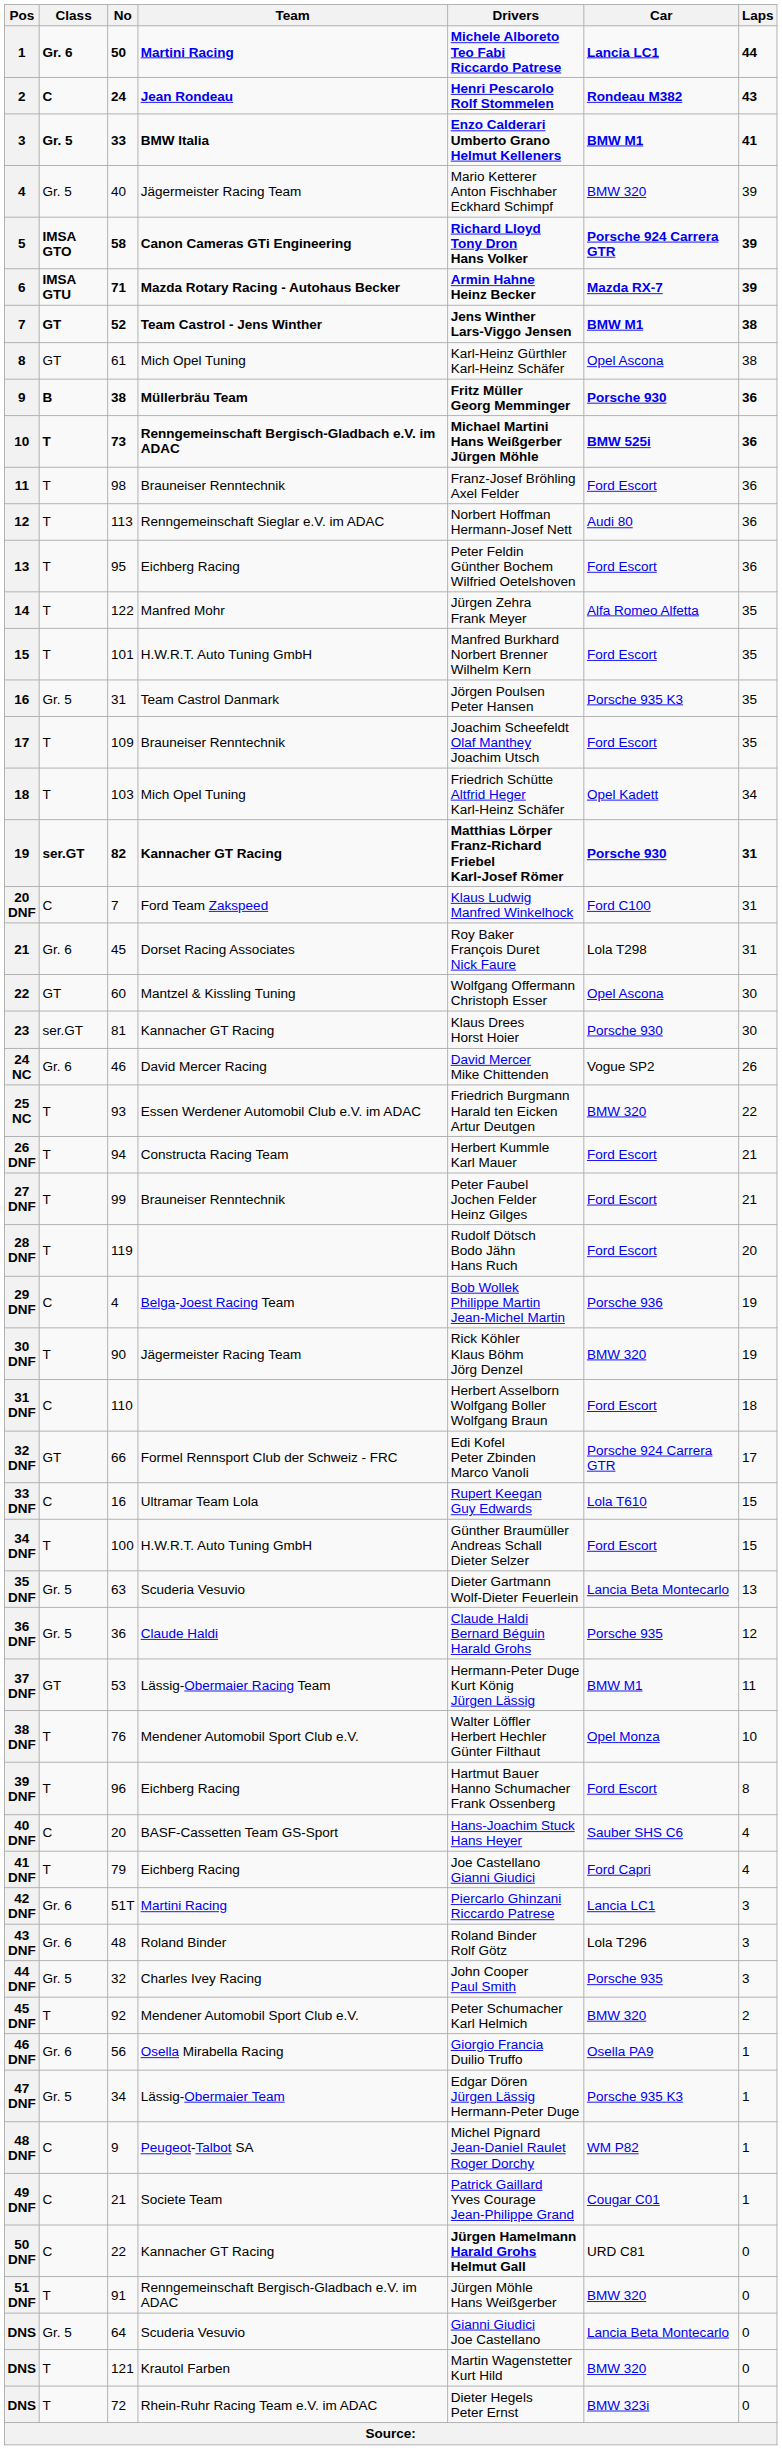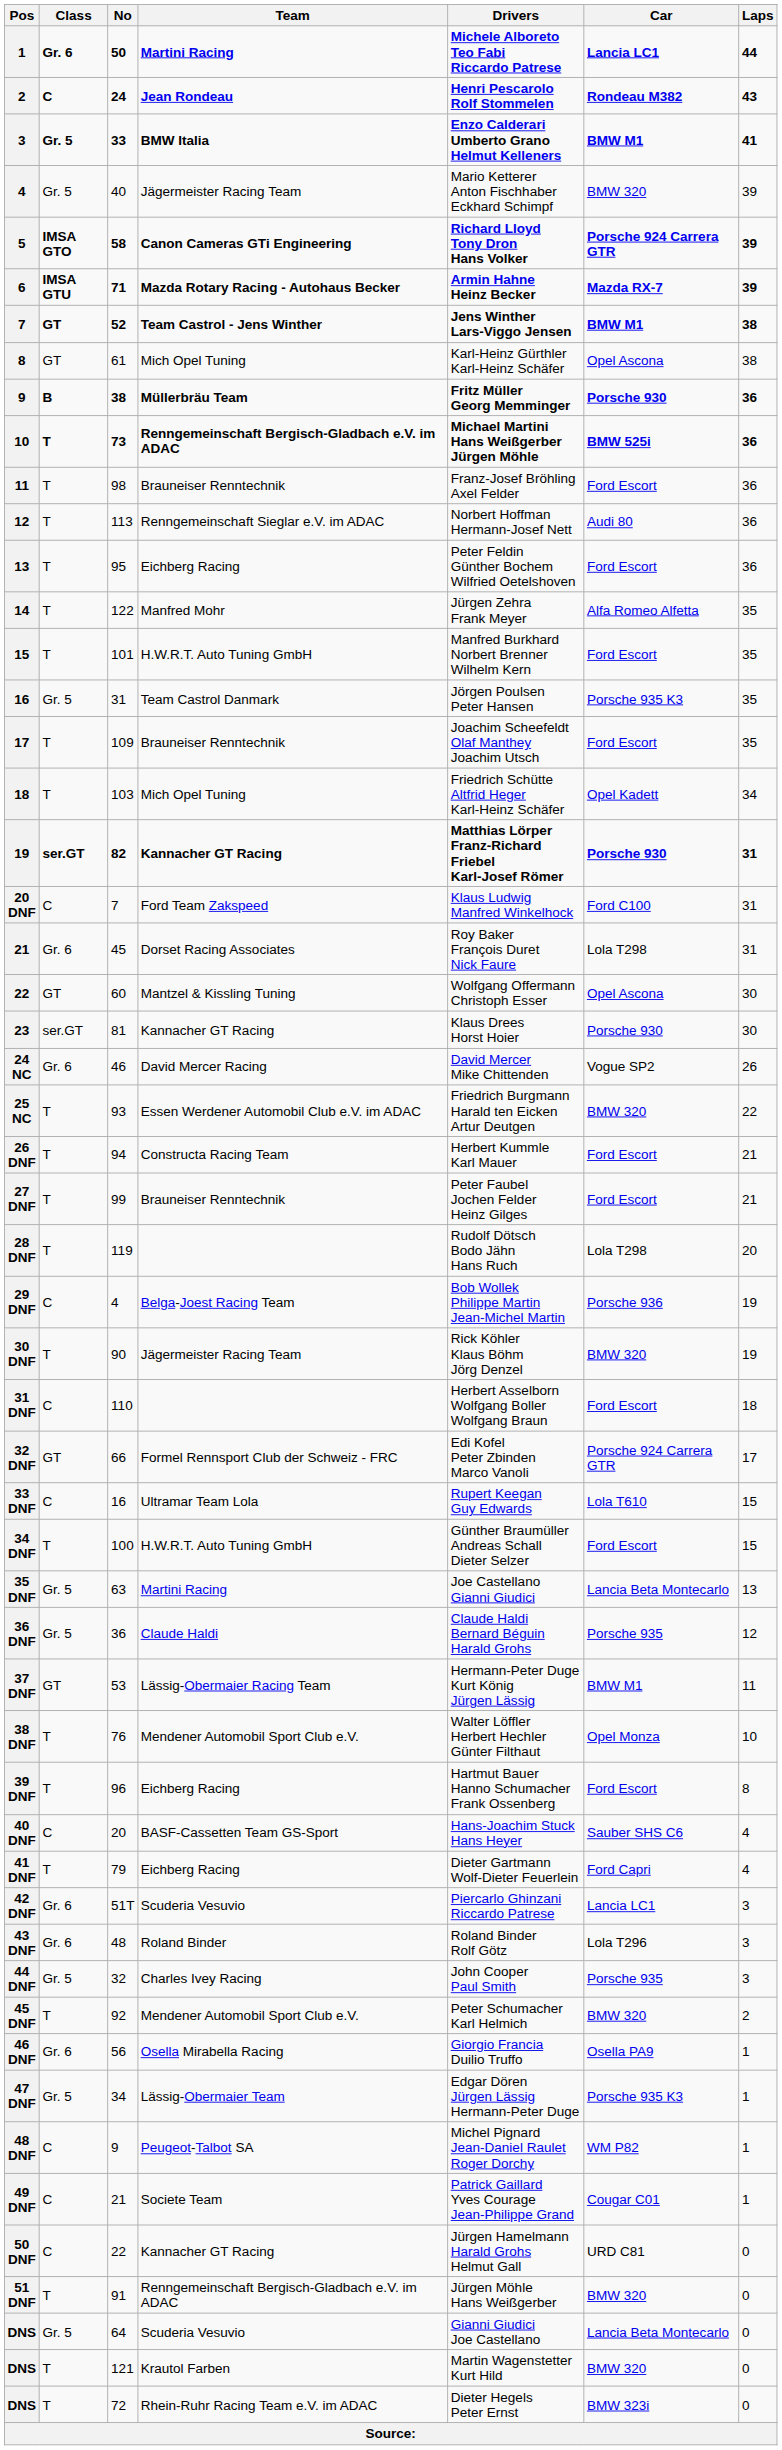 <table class="wikitable" style="font-size: 95%;">
 <tr>
 <th>Pos</th>
 <th>Class</th>
 <th>No</th>
 <th>Team</th>
 <th>Drivers</th>
 <th>Car</th>
 <th>Laps</th>
 </tr>
 <tr style="font-weight:bold">
 <th>1</th>
 <td>Gr. 6</td>
 <td>50</td>
 <td> <a href='#'>Martini Racing</a></td>
 <td> <a href='#'>Michele Alboreto</a><br> <a href='#'>Teo Fabi</a><br> <a href='#'>Riccardo Patrese</a></td>
 <td><a href='#'>Lancia LC1</a></td>
 <td>44</td>
 </tr>
 <tr style="font-weight:bold">
 <th>2</th>
 <td>C</td>
 <td>24</td>
 <td> <a href='#'>Jean Rondeau</a></td>
 <td> <a href='#'>Henri Pescarolo</a><br> <a href='#'>Rolf Stommelen</a></td>
 <td><a href='#'>Rondeau M382</a></td>
 <td>43</td>
 </tr>
 <tr style="font-weight:bold">
 <th>3</th>
 <td>Gr. 5</td>
 <td>33</td>
 <td> BMW Italia</td>
 <td> <a href='#'>Enzo Calderari</a><br> Umberto Grano<br> <a href='#'>Helmut Kelleners</a></td>
 <td><a href='#'>BMW M1</a></td>
 <td>41</td>
 </tr>
 <tr>
 <th>4</th>
 <td>Gr. 5</td>
 <td>40</td>
 <td> Jägermeister Racing Team</td>
 <td> Mario Ketterer<br> Anton Fischhaber<br> Eckhard Schimpf</td>
 <td><a href='#'>BMW 320</a></td>
 <td>39</td>
 </tr>
 <tr style="font-weight:bold">
 <th>5</th>
 <td>IMSA GTO</td>
 <td>58</td>
 <td> Canon Cameras GTi Engineering</td>
 <td> <a href='#'>Richard Lloyd</a><br> <a href='#'>Tony Dron</a><br> Hans Volker</td>
 <td><a href='#'>Porsche 924 Carrera GTR</a></td>
 <td>39</td>
 </tr>
 <tr style="font-weight:bold">
 <th>6</th>
 <td>IMSA GTU</td>
 <td>71</td>
 <td> Mazda Rotary Racing - Autohaus Becker</td>
 <td> <a href='#'>Armin Hahne</a><br> Heinz Becker</td>
 <td><a href='#'>Mazda RX-7</a></td>
 <td>39</td>
 </tr>
 <tr style="font-weight:bold">
 <th>7</th>
 <td>GT</td>
 <td>52</td>
 <td> Team Castrol - Jens Winther</td>
 <td> Jens Winther<br> Lars-Viggo Jensen</td>
 <td><a href='#'>BMW M1</a></td>
 <td>38</td>
 </tr>
 <tr>
 <th>8</th>
 <td>GT</td>
 <td>61</td>
 <td> Mich Opel Tuning</td>
 <td> Karl-Heinz Gürthler<br> Karl-Heinz Schäfer</td>
 <td><a href='#'>Opel Ascona</a></td>
 <td>38</td>
 </tr>
 <tr style="font-weight:bold">
 <th>9</th>
 <td>B</td>
 <td>38</td>
 <td> Müllerbräu Team</td>
 <td> Fritz Müller<br> Georg Memminger</td>
 <td><a href='#'>Porsche 930</a></td>
 <td>36</td>
 </tr>
 <tr style="font-weight:bold">
 <th>10</th>
 <td>T</td>
 <td>73</td>
 <td> Renngemeinschaft Bergisch-Gladbach e.V. im ADAC</td>
 <td> Michael Martini<br> Hans Weißgerber<br> Jürgen Möhle</td>
 <td><a href='#'>BMW 525i</a></td>
 <td>36</td>
 </tr>
 <tr>
 <th>11</th>
 <td>T</td>
 <td>98</td>
 <td> Brauneiser Renntechnik</td>
 <td> Franz-Josef Bröhling<br> Axel Felder</td>
 <td><a href='#'>Ford Escort</a></td>
 <td>36</td>
 </tr>
 <tr>
 <th>12</th>
 <td>T</td>
 <td>113</td>
 <td> Renngemeinschaft Sieglar e.V. im ADAC</td>
 <td> Norbert Hoffman<br> Hermann-Josef Nett</td>
 <td><a href='#'>Audi 80</a></td>
 <td>36</td>
 </tr>
 <tr>
 <th>13</th>
 <td>T</td>
 <td>95</td>
 <td> Eichberg Racing</td>
 <td> Peter Feldin<br> Günther Bochem<br> Wilfried Oetelshoven</td>
 <td><a href='#'>Ford Escort</a></td>
 <td>36</td>
 </tr>
 <tr>
 <th>14</th>
 <td>T</td>
 <td>122</td>
 <td> Manfred Mohr</td>
 <td> Jürgen Zehra<br> Frank Meyer</td>
 <td><a href='#'>Alfa Romeo Alfetta</a></td>
 <td>35</td>
 </tr>
 <tr>
 <th>15</th>
 <td>T</td>
 <td>101</td>
 <td> H.W.R.T. Auto Tuning GmbH</td>
 <td> Manfred Burkhard<br> Norbert Brenner<br> Wilhelm Kern</td>
 <td><a href='#'>Ford Escort</a></td>
 <td>35</td>
 </tr>
 <tr>
 <th>16</th>
 <td>Gr. 5</td>
 <td>31</td>
 <td> Team Castrol Danmark</td>
 <td> Jörgen Poulsen<br> Peter Hansen</td>
 <td><a href='#'>Porsche 935 K3</a></td>
 <td>35</td>
 </tr>
 <tr>
 <th>17</th>
 <td>T</td>
 <td>109</td>
 <td> Brauneiser Renntechnik</td>
 <td> Joachim Scheefeldt<br> <a href='#'>Olaf Manthey</a><br> Joachim Utsch</td>
 <td><a href='#'>Ford Escort</a></td>
 <td>35</td>
 </tr>
 <tr>
 <th>18</th>
 <td>T</td>
 <td>103</td>
 <td> Mich Opel Tuning</td>
 <td> Friedrich Schütte<br> <a href='#'>Altfrid Heger</a><br> Karl-Heinz Schäfer</td>
 <td><a href='#'>Opel Kadett</a></td>
 <td>34</td>
 </tr>
 <tr style="font-weight:bold">
 <th>19</th>
 <td>ser.GT</td>
 <td>82</td>
 <td> Kannacher GT Racing</td>
 <td> Matthias Lörper<br> Franz-Richard Friebel<br> Karl-Josef Römer</td>
 <td><a href='#'>Porsche 930</a></td>
 <td>31</td>
 </tr>
 <tr>
 <th>20<br>DNF</th>
 <td>C</td>
 <td>7</td>
 <td> Ford Team <a href='#'>Zakspeed</a></td>
 <td> <a href='#'>Klaus Ludwig</a><br> <a href='#'>Manfred Winkelhock</a></td>
 <td><a href='#'>Ford C100</a></td>
 <td>31</td>
 </tr>
 <tr>
 <th>21</th>
 <td>Gr. 6</td>
 <td>45</td>
 <td> Dorset Racing Associates</td>
 <td> Roy Baker<br> François Duret<br> <a href='#'>Nick Faure</a></td>
 <td>Lola T298</td>
 <td>31</td>
 </tr>
 <tr>
 <th>22</th>
 <td>GT</td>
 <td>60</td>
 <td> Mantzel & Kissling Tuning</td>
 <td> Wolfgang Offermann<br> Christoph Esser</td>
 <td><a href='#'>Opel Ascona</a></td>
 <td>30</td>
 </tr>
 <tr>
 <th>23</th>
 <td>ser.GT</td>
 <td>81</td>
 <td> Kannacher GT Racing</td>
 <td> Klaus Drees<br> Horst Hoier</td>
 <td><a href='#'>Porsche 930</a></td>
 <td>30</td>
 </tr>
 <tr>
 <th>24<br>NC</th>
 <td>Gr. 6</td>
 <td>46</td>
 <td> David Mercer Racing</td>
 <td> <a href='#'>David Mercer</a><br> Mike Chittenden</td>
 <td>Vogue SP2</td>
 <td>26</td>
 </tr>
 <tr>
 <th>25<br>NC</th>
 <td>T</td>
 <td>93</td>
 <td> Essen Werdener Automobil Club e.V. im ADAC</td>
 <td> Friedrich Burgmann<br> Harald ten Eicken<br> Artur Deutgen</td>
 <td><a href='#'>BMW 320</a></td>
 <td>22</td>
 </tr>
 <tr>
 <th>26<br>DNF</th>
 <td>T</td>
 <td>94</td>
 <td> Constructa Racing Team</td>
 <td> Herbert Kummle<br> Karl Mauer</td>
 <td><a href='#'>Ford Escort</a></td>
 <td>21</td>
 </tr>
 <tr>
 <th>27<br>DNF</th>
 <td>T</td>
 <td>99</td>
 <td> Brauneiser Renntechnik</td>
 <td> Peter Faubel<br> Jochen Felder<br> Heinz Gilges</td>
 <td><a href='#'>Ford Escort</a></td>
 <td>21</td>
 </tr>
 <tr>
 <th>28<br>DNF</th>
 <td>T</td>
 <td>119</td>
 <td></td>
 <td> Rudolf Dötsch<br> Bodo Jähn<br> Hans Ruch</td>
-<td><a href='#'>Ford Escort</a></td>
+<td>Lola T298</td>
 <td>20</td>
 </tr>
 <tr>
 <th>29<br>DNF</th>
 <td>C</td>
 <td>4</td>
 <td> <a href='#'>Belga</a>-<a href='#'>Joest Racing</a> Team</td>
 <td> <a href='#'>Bob Wollek</a><br> <a href='#'>Philippe Martin</a><br> <a href='#'>Jean-Michel Martin</a></td>
 <td><a href='#'>Porsche 936</a></td>
 <td>19</td>
 </tr>
 <tr>
 <th>30<br>DNF</th>
 <td>T</td>
 <td>90</td>
 <td> Jägermeister Racing Team</td>
 <td> Rick Köhler<br> Klaus Böhm<br> Jörg Denzel</td>
 <td><a href='#'>BMW 320</a></td>
 <td>19</td>
 </tr>
 <tr>
 <th>31<br>DNF</th>
 <td>C</td>
 <td>110</td>
 <td></td>
 <td> Herbert Asselborn<br> Wolfgang Boller<br> Wolfgang Braun</td>
 <td><a href='#'>Ford Escort</a></td>
 <td>18</td>
 </tr>
 <tr>
 <th>32<br>DNF</th>
 <td>GT</td>
 <td>66</td>
 <td> Formel Rennsport Club der Schweiz - FRC</td>
 <td> Edi Kofel<br> Peter Zbinden<br> Marco Vanoli</td>
 <td><a href='#'>Porsche 924 Carrera GTR</a></td>
 <td>17</td>
 </tr>
 <tr>
 <th>33<br>DNF</th>
 <td>C</td>
 <td>16</td>
 <td> Ultramar Team Lola</td>
 <td> <a href='#'>Rupert Keegan</a><br> <a href='#'>Guy Edwards</a></td>
 <td><a href='#'>Lola T610</a></td>
 <td>15</td>
 </tr>
 <tr>
 <th>34<br>DNF</th>
 <td>T</td>
 <td>100</td>
 <td> H.W.R.T. Auto Tuning GmbH</td>
 <td> Günther Braumüller<br> Andreas Schall<br> Dieter Selzer</td>
 <td><a href='#'>Ford Escort</a></td>
 <td>15</td>
 </tr>
 <tr>
 <th>35<br>DNF</th>
 <td>Gr. 5</td>
 <td>63</td>
-<td> Scuderia Vesuvio</td>
-<td> Dieter Gartmann<br> Wolf-Dieter Feuerlein</td>
+<td> <a href='#'>Martini Racing</a></td>
+<td> Joe Castellano<br> <a href='#'>Gianni Giudici</a></td>
 <td><a href='#'>Lancia Beta Montecarlo</a></td>
 <td>13</td>
 </tr>
 <tr>
 <th>36<br>DNF</th>
 <td>Gr. 5</td>
 <td>36</td>
 <td> <a href='#'>Claude Haldi</a></td>
 <td> <a href='#'>Claude Haldi</a><br> <a href='#'>Bernard Béguin</a><br> <a href='#'>Harald Grohs</a></td>
 <td><a href='#'>Porsche 935</a></td>
 <td>12</td>
 </tr>
 <tr>
 <th>37<br>DNF</th>
 <td>GT</td>
 <td>53</td>
 <td> Lässig-<a href='#'>Obermaier Racing</a> Team</td>
 <td> Hermann-Peter Duge<br> Kurt König<br> <a href='#'>Jürgen Lässig</a></td>
 <td><a href='#'>BMW M1</a></td>
 <td>11</td>
 </tr>
 <tr>
 <th>38<br>DNF</th>
 <td>T</td>
 <td>76</td>
 <td> Mendener Automobil Sport Club e.V.</td>
 <td> Walter Löffler<br> Herbert Hechler<br> Günter Filthaut</td>
 <td><a href='#'>Opel Monza</a></td>
 <td>10</td>
 </tr>
 <tr>
 <th>39<br>DNF</th>
 <td>T</td>
 <td>96</td>
 <td> Eichberg Racing</td>
 <td> Hartmut Bauer<br> Hanno Schumacher<br> Frank Ossenberg</td>
 <td><a href='#'>Ford Escort</a></td>
 <td>8</td>
 </tr>
 <tr>
 <th>40<br>DNF</th>
 <td>C</td>
 <td>20</td>
 <td> BASF-Cassetten Team GS-Sport</td>
 <td> <a href='#'>Hans-Joachim Stuck</a><br> <a href='#'>Hans Heyer</a></td>
 <td><a href='#'>Sauber SHS C6</a></td>
 <td>4</td>
 </tr>
 <tr>
 <th>41<br>DNF</th>
 <td>T</td>
 <td>79</td>
 <td> Eichberg Racing</td>
-<td> Joe Castellano<br> <a href='#'>Gianni Giudici</a></td>
+<td> Dieter Gartmann<br> Wolf-Dieter Feuerlein</td>
 <td><a href='#'>Ford Capri</a></td>
 <td>4</td>
 </tr>
 <tr>
 <th>42<br>DNF</th>
 <td>Gr. 6</td>
 <td>51T</td>
-<td> <a href='#'>Martini Racing</a></td>
+<td> Scuderia Vesuvio</td>
 <td> <a href='#'>Piercarlo Ghinzani</a><br> <a href='#'>Riccardo Patrese</a></td>
 <td><a href='#'>Lancia LC1</a></td>
 <td>3</td>
 </tr>
 <tr>
 <th>43<br>DNF</th>
 <td>Gr. 6</td>
 <td>48</td>
 <td> Roland Binder</td>
 <td> Roland Binder<br> Rolf Götz</td>
 <td>Lola T296</td>
 <td>3</td>
 </tr>
 <tr>
 <th>44<br>DNF</th>
 <td>Gr. 5</td>
 <td>32</td>
 <td> Charles Ivey Racing</td>
 <td> John Cooper<br> <a href='#'>Paul Smith</a></td>
 <td><a href='#'>Porsche 935</a></td>
 <td>3</td>
 </tr>
 <tr>
 <th>45<br>DNF</th>
 <td>T</td>
 <td>92</td>
 <td> Mendener Automobil Sport Club e.V.</td>
 <td> Peter Schumacher<br> Karl Helmich</td>
 <td><a href='#'>BMW 320</a></td>
 <td>2</td>
 </tr>
 <tr>
 <th>46<br>DNF</th>
 <td>Gr. 6</td>
 <td>56</td>
 <td> <a href='#'>Osella</a> Mirabella Racing</td>
 <td> <a href='#'>Giorgio Francia</a><br> Duilio Truffo</td>
 <td><a href='#'>Osella PA9</a></td>
 <td>1</td>
 </tr>
 <tr>
 <th>47<br>DNF</th>
 <td>Gr. 5</td>
 <td>34</td>
 <td> Lässig-<a href='#'>Obermaier Team</a></td>
 <td> Edgar Dören<br> <a href='#'>Jürgen Lässig</a><br> Hermann-Peter Duge</td>
 <td><a href='#'>Porsche 935 K3</a></td>
 <td>1</td>
 </tr>
 <tr>
 <th>48<br>DNF</th>
 <td>C</td>
 <td>9</td>
 <td> <a href='#'>Peugeot</a>-<a href='#'>Talbot</a> SA</td>
 <td> Michel Pignard<br> <a href='#'>Jean-Daniel Raulet</a><br> <a href='#'>Roger Dorchy</a></td>
 <td><a href='#'>WM P82</a></td>
 <td>1</td>
 </tr>
 <tr>
 <th>49<br>DNF</th>
 <td>C</td>
 <td>21</td>
 <td> Societe Team</td>
 <td> <a href='#'>Patrick Gaillard</a><br> Yves Courage<br> <a href='#'>Jean-Philippe Grand</a></td>
 <td><a href='#'>Cougar C01</a></td>
 <td>1</td>
 </tr>
 <tr>
 <th>50<br>DNF</th>
 <td>C</td>
 <td>22</td>
 <td> Kannacher GT Racing</td>
-<td><strong> Jürgen Hamelmann<br> <a href='#'>Harald Grohs</a><br> Helmut Gall</strong></td>
+<td> Jürgen Hamelmann<br> <a href='#'>Harald Grohs</a><br> Helmut Gall</td>
 <td>URD C81</td>
 <td>0</td>
 </tr>
 <tr>
 <th>51<br>DNF</th>
 <td>T</td>
 <td>91</td>
 <td> Renngemeinschaft Bergisch-Gladbach e.V. im ADAC</td>
 <td> Jürgen Möhle<br> Hans Weißgerber</td>
 <td><a href='#'>BMW 320</a></td>
 <td>0</td>
 </tr>
 <tr>
 <th>DNS</th>
 <td>Gr. 5</td>
 <td>64</td>
 <td> Scuderia Vesuvio</td>
 <td> <a href='#'>Gianni Giudici</a><br> Joe Castellano</td>
 <td><a href='#'>Lancia Beta Montecarlo</a></td>
 <td>0</td>
 </tr>
 <tr>
 <th>DNS</th>
 <td>T</td>
 <td>121</td>
 <td> Krautol Farben</td>
 <td> Martin Wagenstetter<br> Kurt Hild</td>
 <td><a href='#'>BMW 320</a></td>
 <td>0</td>
 </tr>
 <tr>
 <th>DNS</th>
 <td>T</td>
 <td>72</td>
 <td> Rhein-Ruhr Racing Team e.V. im ADAC</td>
 <td> Dieter Hegels<br> Peter Ernst</td>
 <td><a href='#'>BMW 323i</a></td>
 <td>0</td>
 </tr>
 <tr>
 <th colspan=8>Source:</th>
 </tr>
 </table>
